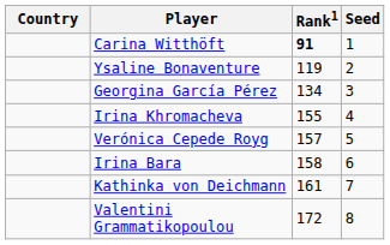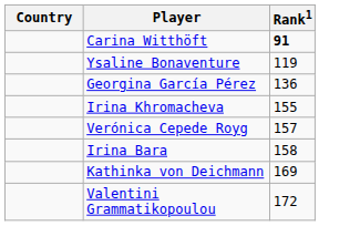 <table class="sortable wikitable">
 <tr>
 <th width="70">Country</th>
 <th width="175">Player</th>
 <th>Rank<sup>1</sup></th>
-<th>Seed</th>
 </tr>
 <tr>
 <td></td>
 <td><a href='#'>Carina Witthöft</a></td>
 <td><strong>91</strong></td>
-<td>1</td>
 </tr>
 <tr>
 <td></td>
 <td><a href='#'>Ysaline Bonaventure</a></td>
 <td>119</td>
-<td>2</td>
 </tr>
 <tr>
 <td></td>
 <td><a href='#'>Georgina García Pérez</a></td>
-<td>134</td>
-<td>3</td>
+<td>136</td>
 </tr>
 <tr>
 <td></td>
 <td><a href='#'>Irina Khromacheva</a></td>
 <td>155</td>
-<td>4</td>
 </tr>
 <tr>
 <td></td>
 <td><a href='#'>Verónica Cepede Royg</a></td>
 <td>157</td>
-<td>5</td>
 </tr>
 <tr>
 <td></td>
 <td><a href='#'>Irina Bara</a></td>
 <td>158</td>
-<td>6</td>
 </tr>
 <tr>
 <td></td>
 <td><a href='#'>Kathinka von Deichmann</a></td>
-<td>161</td>
-<td>7</td>
+<td>169</td>
 </tr>
 <tr>
 <td></td>
 <td><a href='#'>Valentini Grammatikopoulou</a></td>
 <td>172</td>
-<td>8</td>
 </tr>
 </table>
